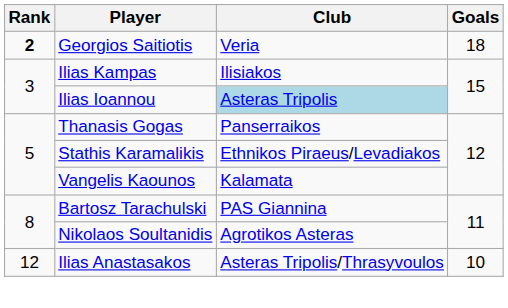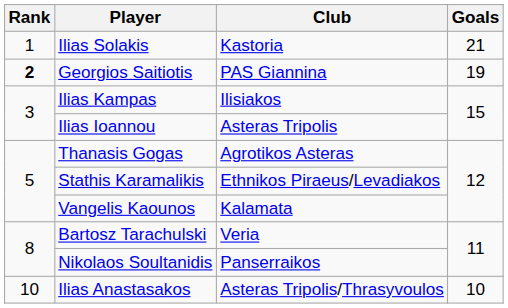 <table class="wikitable" style="text-align:center">
 <tr>
 <th>Rank</th>
 <th>Player</th>
 <th>Club</th>
 <th>Goals</th>
 </tr>
 <tr>
+<td>1</td>
+<td align="left"> <a href='#'>Ilias Solakis</a></td>
+<td align="left"><a href='#'>Kastoria</a></td>
+<td>21</td>
+</tr>
+<tr>
 <td><strong>2</strong></td>
 <td align="left"> <a href='#'>Georgios Saitiotis</a></td>
-<td align="left"><a href='#'>Veria</a></td>
-<td>18</td>
+<td align="left"><a href='#'>PAS Giannina</a></td>
+<td>19</td>
 </tr>
 <tr>
 <td rowspan="2">3</td>
 <td align="left"> <a href='#'>Ilias Kampas</a></td>
 <td align="left"><a href='#'>Ilisiakos</a></td>
 <td rowspan="2">15</td>
 </tr>
 <tr>
 <td align="left"> <a href='#'>Ilias Ioannou</a></td>
-<td align="left" style="background: lightblue;"><a href='#'>Asteras Tripolis</a></td>
+<td align="left"><a href='#'>Asteras Tripolis</a></td>
 </tr>
 <tr>
 <td rowspan="3">5</td>
 <td align="left"> <a href='#'>Thanasis Gogas</a></td>
-<td align="left"><a href='#'>Panserraikos</a></td>
+<td align="left"><a href='#'>Agrotikos Asteras</a></td>
 <td rowspan="3">12</td>
 </tr>
 <tr>
 <td align="left"> <a href='#'>Stathis Karamalikis</a></td>
 <td align="left"><a href='#'>Ethnikos Piraeus</a>/<a href='#'>Levadiakos</a></td>
 </tr>
 <tr>
 <td align="left"> <a href='#'>Vangelis Kaounos</a></td>
 <td align="left"><a href='#'>Kalamata</a></td>
 </tr>
 <tr>
 <td rowspan="2">8</td>
 <td align="left"> <a href='#'>Bartosz Tarachulski</a></td>
-<td align="left"><a href='#'>PAS Giannina</a></td>
+<td align="left"><a href='#'>Veria</a></td>
 <td rowspan="2">11</td>
 </tr>
 <tr>
 <td align="left"> <a href='#'>Nikolaos Soultanidis</a></td>
-<td align="left"><a href='#'>Agrotikos Asteras</a></td>
+<td align="left"><a href='#'>Panserraikos</a></td>
 </tr>
 <tr>
-<td>12</td>
+<td>10</td>
 <td align="left"> <a href='#'>Ilias Anastasakos</a></td>
 <td align="left"><a href='#'>Asteras Tripolis</a>/<a href='#'>Thrasyvoulos</a></td>
 <td>10</td>
 </tr>
 </table>
